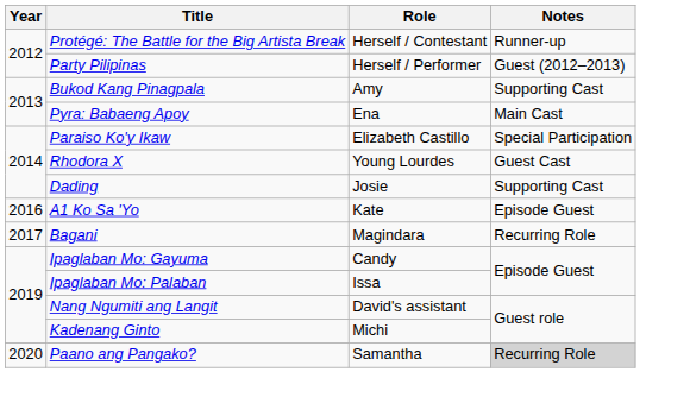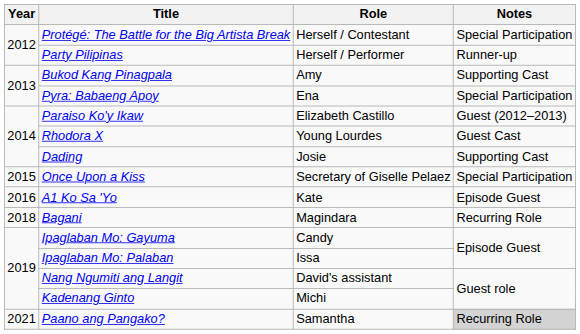 <table class="wikitable">
 <tr>
 <th>Year</th>
 <th>Title</th>
 <th>Role</th>
 <th>Notes</th>
 </tr>
 <tr>
 <td rowspan="2">2012</td>
 <td><em><a href='#'>Protégé: The Battle for the Big Artista Break</a></em></td>
 <td>Herself / Contestant</td>
-<td>Runner-up</td>
+<td>Special Participation</td>
 </tr>
 <tr>
 <td><em><a href='#'>Party Pilipinas</a></em></td>
 <td>Herself / Performer</td>
-<td>Guest (2012–2013)</td>
+<td>Runner-up</td>
 </tr>
 <tr>
 <td rowspan="2">2013</td>
 <td><em><a href='#'>Bukod Kang Pinagpala</a></em></td>
 <td>Amy</td>
 <td>Supporting Cast</td>
 </tr>
 <tr>
 <td><em><a href='#'>Pyra: Babaeng Apoy</a></em></td>
 <td>Ena</td>
-<td>Main Cast</td>
+<td>Special Participation</td>
 </tr>
 <tr>
 <td rowspan="3">2014</td>
 <td><em><a href='#'>Paraiso Ko'y Ikaw</a></em></td>
 <td>Elizabeth Castillo</td>
-<td>Special Participation</td>
+<td>Guest (2012–2013)</td>
 </tr>
 <tr>
 <td><em><a href='#'>Rhodora X</a></em></td>
 <td>Young Lourdes</td>
 <td>Guest Cast</td>
 </tr>
 <tr>
 <td><em><a href='#'>Dading</a></em></td>
 <td>Josie</td>
 <td>Supporting Cast</td>
 </tr>
 <tr>
+<td>2015</td>
+<td><em><a href='#'>Once Upon a Kiss</a></em></td>
+<td>Secretary of Giselle Pelaez</td>
+<td>Special Participation</td>
+</tr>
+<tr>
 <td>2016</td>
 <td><em><a href='#'>A1 Ko Sa 'Yo</a></em></td>
 <td>Kate</td>
 <td>Episode Guest</td>
 </tr>
 <tr>
-<td>2017</td>
+<td>2018</td>
 <td><em><a href='#'>Bagani</a></em></td>
 <td>Magindara</td>
 <td>Recurring Role</td>
 </tr>
 <tr>
 <td rowspan="4">2019</td>
 <td><em><a href='#'>Ipaglaban Mo: Gayuma</a></em></td>
 <td>Candy</td>
 <td rowspan=2>Episode Guest</td>
 </tr>
 <tr>
 <td><em><a href='#'>Ipaglaban Mo: Palaban</a></em></td>
 <td>Issa</td>
 </tr>
 <tr>
 <td><em><a href='#'>Nang Ngumiti ang Langit</a></em></td>
 <td>David's assistant</td>
 <td rowspan=2>Guest role</td>
 </tr>
 <tr>
 <td><em><a href='#'>Kadenang Ginto</a></em></td>
 <td>Michi</td>
 </tr>
 <tr>
-<td>2020</td>
+<td>2021</td>
 <td><em><a href='#'>Paano ang Pangako?</a></em></td>
 <td>Samantha</td>
 <td style="background: lightgrey;">Recurring Role</td>
 </tr>
 </table>
